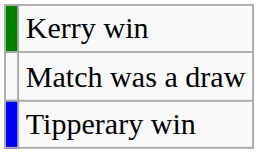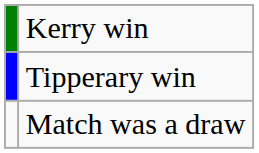 <table class="wikitable">
 <tr>
 <td style="background-color:green"></td>
 <td>Kerry win</td>
 </tr>
 <tr>
+<td style="background-color:blue"></td>
+<td>Tipperary win</td>
+</tr>
+<tr>
 <td></td>
 <td>Match was a draw</td>
 </tr>
-<tr>
-<td style="background-color:blue"></td>
-<td>Tipperary win</td>
-</tr>
 </table>
